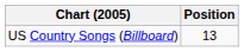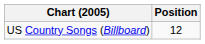 <table class="wikitable sortable">
 <tr>
 <th scope="col">Chart (2005)</th>
 <th scope="col">Position</th>
 </tr>
 <tr>
 <td>US <a href='#'>Country Songs</a> (<em><a href='#'>Billboard</a></em>)</td>
-<td align="center">13</td>
+<td align="center">12</td>
 </tr>
 </table>
